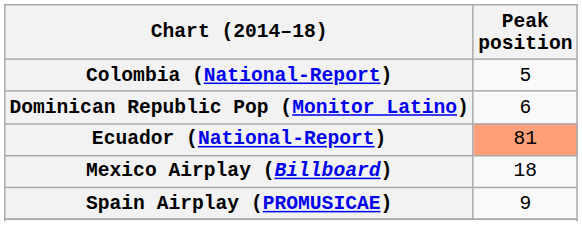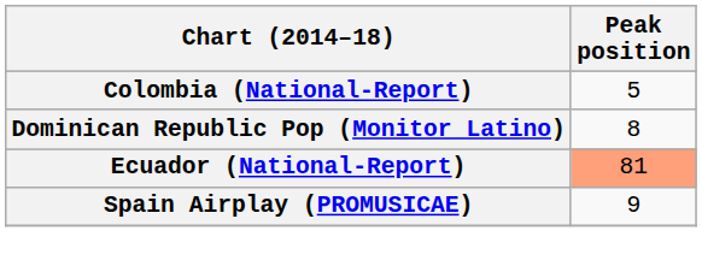 <table class="wikitable sortable plainrowheaders" style="text-align:center">
 <tr>
 <th>Chart (2014–18)</th>
 <th>Peak<br>position</th>
 </tr>
 <tr>
 <th scope="row">Colombia (<a href='#'>National-Report</a>)</th>
 <td>5</td>
 </tr>
 <tr>
 <th scope="row">Dominican Republic Pop (<a href='#'>Monitor Latino</a>)</th>
-<td>6</td>
+<td>8</td>
 </tr>
 <tr>
 <th scope="row">Ecuador (<a href='#'>National-Report</a>)</th>
 <td style="background: lightsalmon;">81</td>
-</tr>
-<tr>
-<th scope="row">Mexico Airplay (<em><a href='#'>Billboard</a></em>)</th>
-<td>18</td>
 </tr>
 <tr>
 <th scope="row">Spain Airplay (<a href='#'>PROMUSICAE</a>)</th>
 <td>9</td>
 </tr>
 <tr>
 </tr>
 <tr>
 </tr>
 <tr>
 </tr>
 <tr>
 </tr>
 </table>
